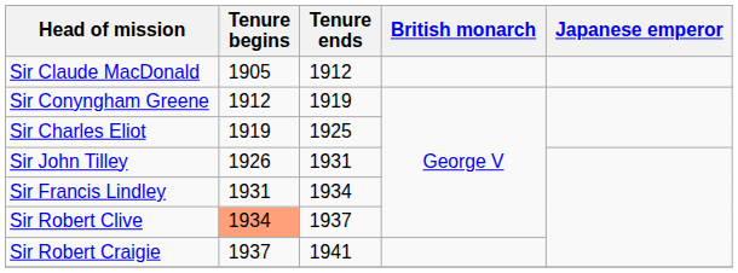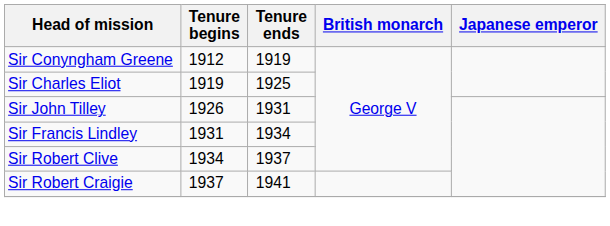 <table class="wikitable">
 <tr>
 <th>Head of mission</th>
 <th> Tenure <br> begins</th>
 <th> Tenure <br> ends</th>
 <th> <a href='#'>British monarch</a> </th>
 <th> <a href='#'>Japanese emperor</a> </th>
-</tr>
-<tr>
-<td><a href='#'>Sir Claude MacDonald</a></td>
-<td> 1905</td>
-<td> 1912</td>
-<td></td>
-<td></td>
 </tr>
 <tr>
 <td><a href='#'>Sir Conyngham Greene</a> </td>
 <td> 1912</td>
 <td> 1919</td>
 <td rowspan="5" style="text-align:center;"><a href='#'>George V</a></td>
 <td rowspan="2"></td>
 </tr>
 <tr>
 <td><a href='#'>Sir Charles Eliot</a></td>
 <td> 1919</td>
 <td> 1925</td>
 </tr>
 <tr>
 <td><a href='#'>Sir John Tilley</a></td>
 <td> 1926</td>
 <td> 1931</td>
 <td rowspan="4"></td>
 </tr>
 <tr>
 <td><a href='#'>Sir Francis Lindley</a></td>
 <td> 1931</td>
 <td> 1934</td>
 </tr>
 <tr>
 <td><a href='#'>Sir Robert Clive</a></td>
-<td style="background: lightsalmon;"> 1934</td>
+<td> 1934</td>
 <td> 1937</td>
 </tr>
 <tr>
 <td><a href='#'>Sir Robert Craigie</a></td>
 <td> 1937</td>
 <td> 1941</td>
 <td></td>
 </tr>
 <tr>
 </tr>
 </table>
